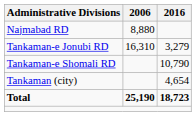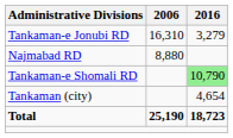 <table class="wikitable">
 <tr>
 <th>Administrative Divisions</th>
 <th>2006</th>
 <th>2016</th>
 </tr>
 <tr>
+<td><a href='#'>Tankaman-e Jonubi RD</a></td>
+<td style="text-align: right;">16,310</td>
+<td style="text-align: right;">3,279</td>
+</tr>
+<tr>
 <td><a href='#'>Najmabad RD</a></td>
 <td style="text-align: right;">8,880</td>
 <td style="text-align: right;"></td>
 </tr>
 <tr>
-<td><a href='#'>Tankaman-e Jonubi RD</a></td>
-<td style="text-align: right;">16,310</td>
-<td style="text-align: right;">3,279</td>
-</tr>
-<tr>
 <td><a href='#'>Tankaman-e Shomali RD</a></td>
 <td style="text-align: right;"></td>
-<td style="text-align: right;">10,790</td>
+<td style="background: lightgreen; text-align: right;">10,790</td>
 </tr>
 <tr>
 <td><a href='#'>Tankaman</a> (city)</td>
 <td style="text-align: right;"></td>
 <td style="text-align: right;">4,654</td>
 </tr>
 <tr>
 <td><strong>Total</strong></td>
 <td style="text-align: right;"><strong>25,190</strong></td>
 <td style="text-align: right;"><strong>18,723</strong></td>
 </tr>
 <tr>
 <td colspan=3></td>
 </tr>
 </table>
